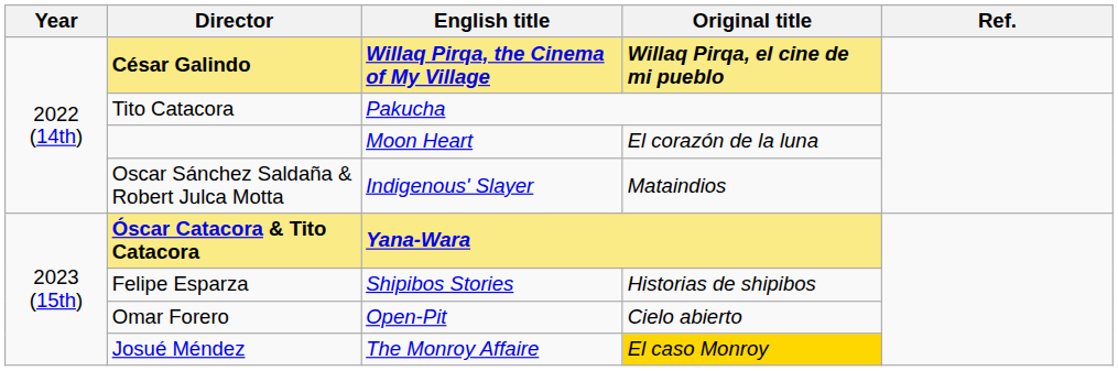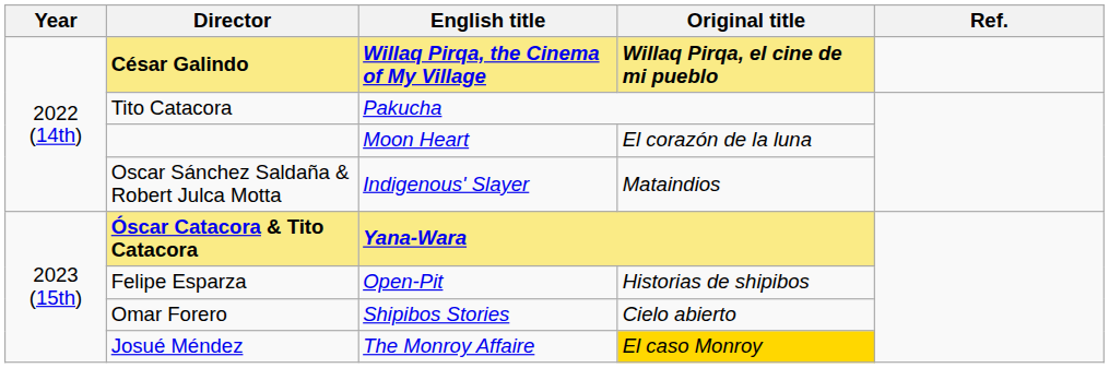 <table class="wikitable">
 <tr>
 <th width="100">Year</th>
 <th width="300">Director</th>
 <th width="300">English title</th>
 <th width="300">Original title</th>
 <th width="300">Ref.</th>
 </tr>
 <tr>
 <td rowspan="4" style="text-align:center;">2022<br>(<a href='#'>14th</a>)</td>
 <td style="background:#FAEB86"><strong>César Galindo</strong></td>
 <td style="background:#FAEB86;"><strong><em><a href='#'>Willaq Pirqa, the Cinema of My Village</a></em></strong></td>
 <td style="background:#FAEB86;"><strong><em>Willaq Pirqa, el cine de mi pueblo</em></strong></td>
 <td style="text-align:center;"></td>
 </tr>
 <tr>
 <td>Tito Catacora</td>
 <td colspan="2"><em><a href='#'>Pakucha</a></em></td>
 <td rowspan="3" style="text-align:center;"></td>
 </tr>
 <tr>
 <td></td>
 <td><em><a href='#'>Moon Heart</a></em></td>
 <td><em>El corazón de la luna</em></td>
 </tr>
 <tr>
 <td>Oscar Sánchez Saldaña & Robert Julca Motta</td>
 <td><em><a href='#'>Indigenous' Slayer</a></em></td>
 <td><em>Mataindios</em></td>
 </tr>
 <tr>
 <td rowspan="4" style="text-align:center;">2023<br>(<a href='#'>15th</a>)</td>
 <td style="background:#FAEB86"><strong><a href='#'>Óscar Catacora</a> & Tito Catacora</strong></td>
 <td colspan="2" style="background:#FAEB86;"><strong><em><a href='#'>Yana-Wara</a></em></strong></td>
 <td rowspan="4" style="text-align:center;"></td>
 </tr>
 <tr>
 <td>Felipe Esparza</td>
-<td><em><a href='#'>Shipibos Stories</a></em></td>
+<td><em><a href='#'>Open-Pit</a></em></td>
 <td><em>Historias de shipibos</em></td>
 </tr>
 <tr>
 <td>Omar Forero</td>
-<td><em><a href='#'>Open-Pit</a></em></td>
+<td><em><a href='#'>Shipibos Stories</a></em></td>
 <td><em>Cielo abierto</em></td>
 </tr>
 <tr>
 <td><a href='#'>Josué Méndez</a></td>
 <td><em><a href='#'>The Monroy Affaire</a></em></td>
 <td style="background: gold;"><em>El caso Monroy</em></td>
 </tr>
 </table>
